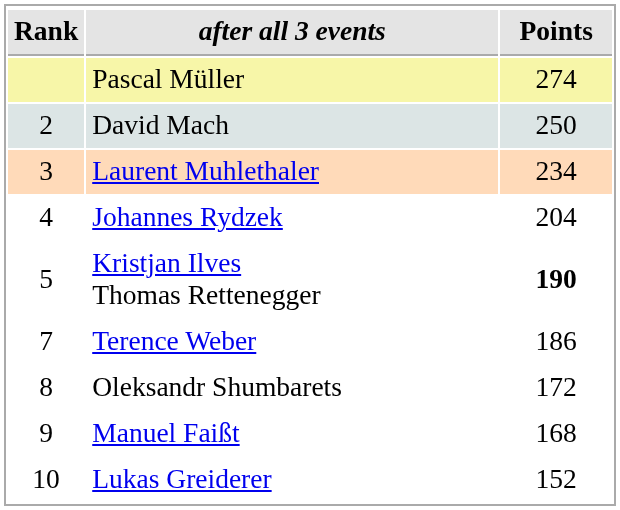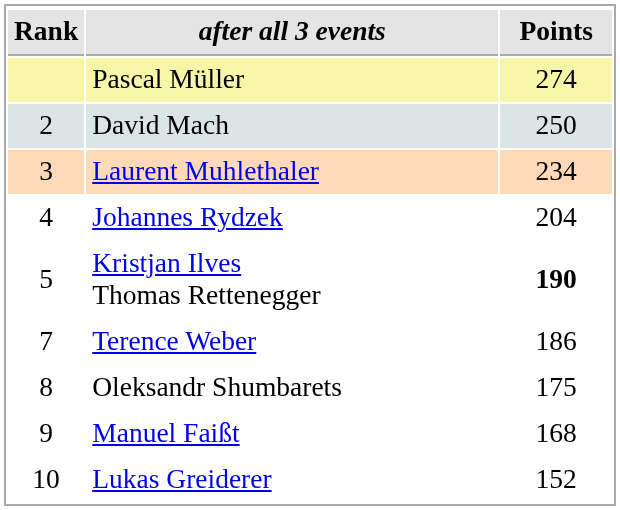 <table cellspacing="1" cellpadding="3" style="border:1px solid #AAAAAA;font-size:86%">
 <tr style="background-color: #E4E4E4;">
 </tr>
 <tr style="background-color: #E4E4E4;">
 <th style="border-bottom:1px solid #AAAAAA; width: 10px;">Rank</th>
 <th style="border-bottom:1px solid #AAAAAA; width: 200px;"><em>after all 3 events</em></th>
 <th style="border-bottom:1px solid #AAAAAA; width: 50px;">Points</th>
 </tr>
 <tr style="background:#f7f6a8;">
 <td align=center></td>
 <td> Pascal Müller</td>
 <td align=center>274</td>
 </tr>
 <tr style="background:#dce5e5;">
 <td align=center>2</td>
 <td> David Mach</td>
 <td align=center>250</td>
 </tr>
 <tr style="background:#ffdab9;">
 <td align=center>3</td>
 <td> <a href='#'>Laurent Muhlethaler</a></td>
 <td align=center>234</td>
 </tr>
 <tr>
 <td align=center>4</td>
 <td> <a href='#'>Johannes Rydzek</a></td>
 <td align=center>204</td>
 </tr>
 <tr>
 <td align=center>5</td>
 <td> <a href='#'>Kristjan Ilves</a><br> Thomas Rettenegger</td>
 <td align=center><strong>190</strong></td>
 </tr>
 <tr>
 <td align=center>7</td>
 <td> <a href='#'>Terence Weber</a></td>
 <td align=center>186</td>
 </tr>
 <tr>
 <td align=center>8</td>
 <td> Oleksandr Shumbarets</td>
-<td align=center>172</td>
+<td align=center>175</td>
 </tr>
 <tr>
 <td align=center>9</td>
 <td> <a href='#'>Manuel Faißt</a></td>
 <td align=center>168</td>
 </tr>
 <tr>
 <td align=center>10</td>
 <td> <a href='#'>Lukas Greiderer</a></td>
 <td align=center>152</td>
 </tr>
 </table>
